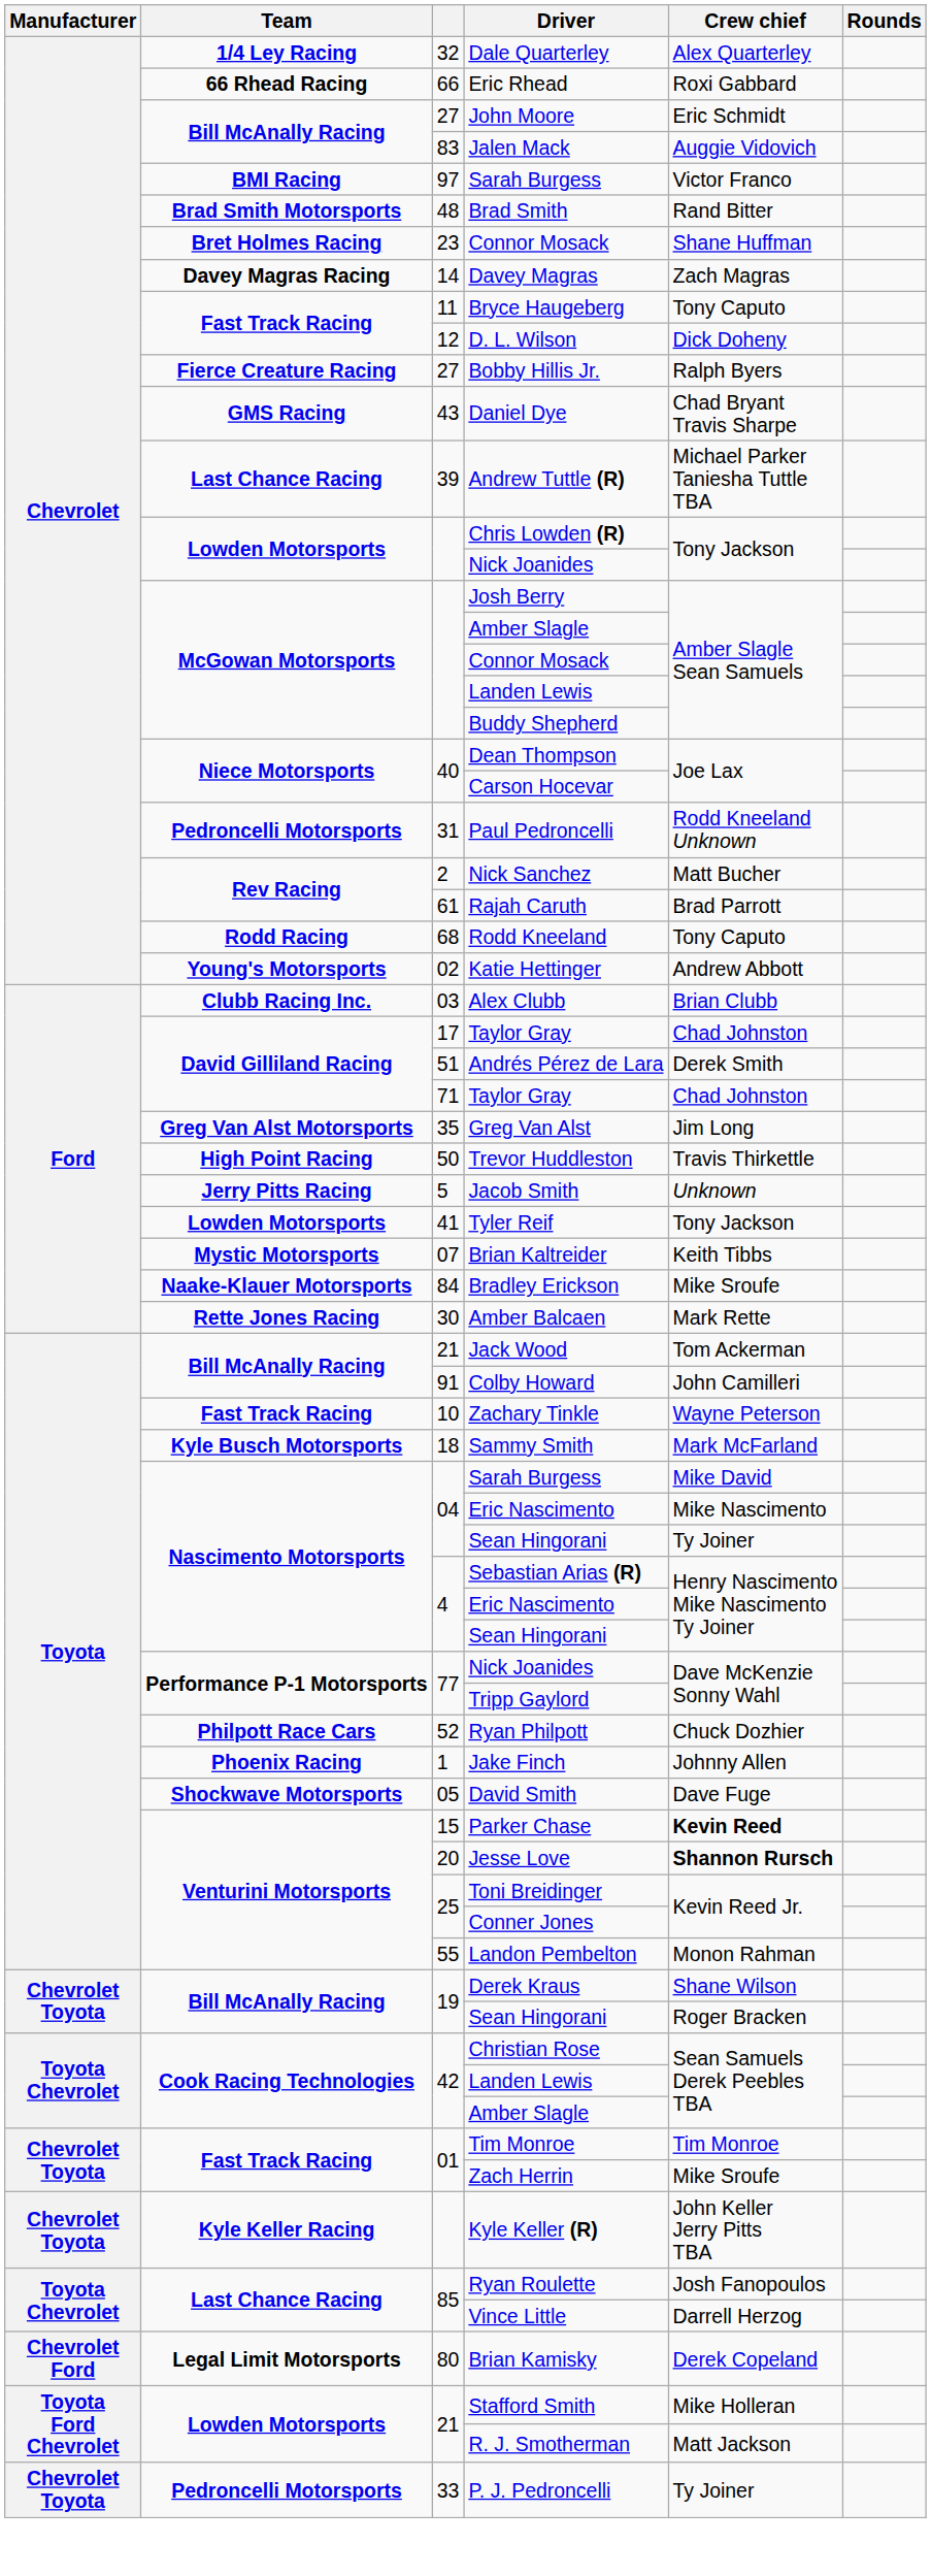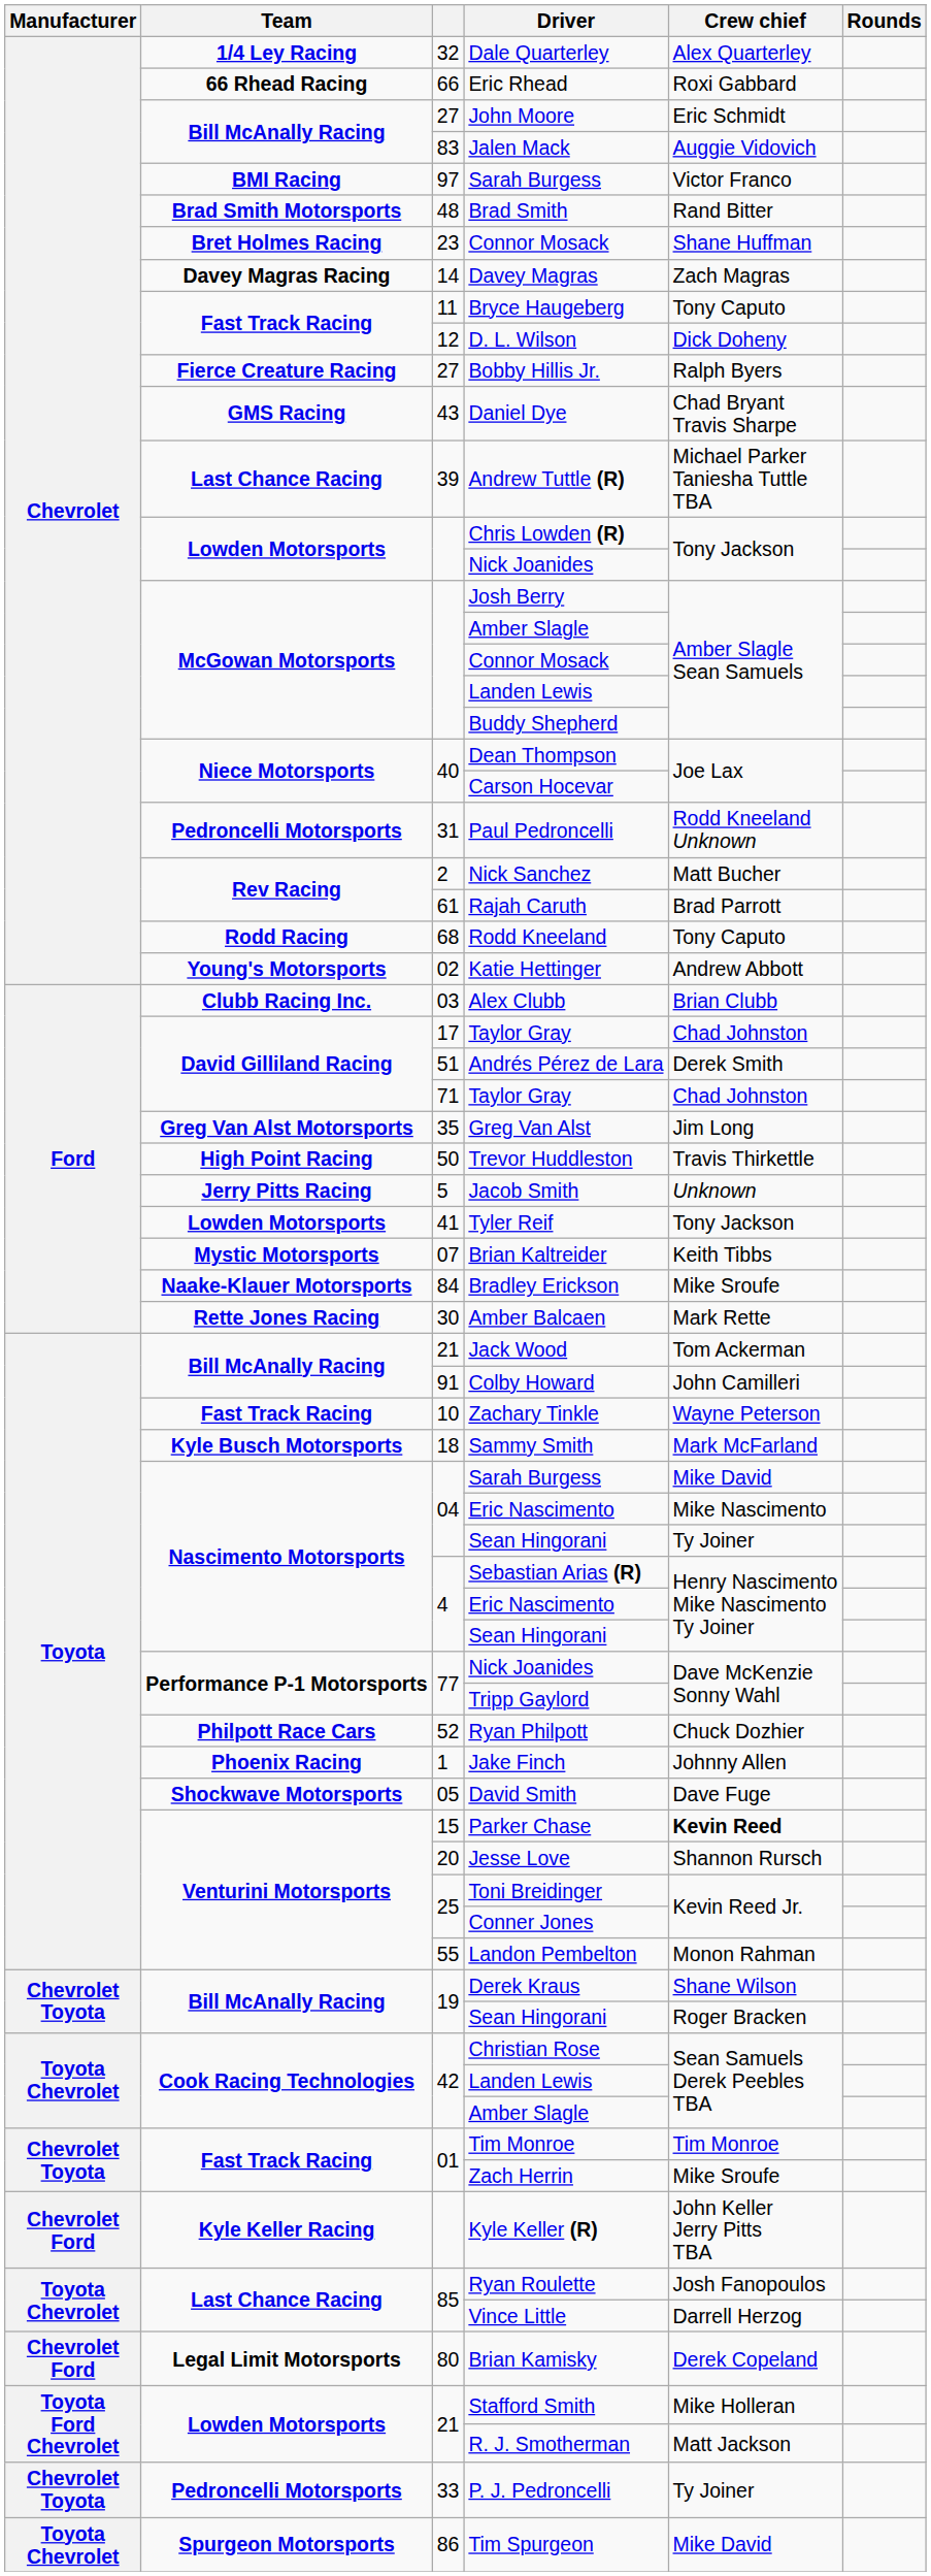 <table class="wikitable" style="font-size: 95%;">
 <tr>
 <th>Manufacturer</th>
 <th>Team</th>
 <th></th>
 <th>Driver</th>
 <th>Crew chief</th>
 <th>Rounds</th>
 </tr>
 <tr>
 <th rowspan=27><a href='#'>Chevrolet</a></th>
 <td style="text-align:center;"><strong><a href='#'>1/4 Ley Racing</a></strong></td>
 <td>32</td>
 <td><a href='#'>Dale Quarterley</a></td>
 <td><a href='#'>Alex Quarterley</a></td>
 <td></td>
 </tr>
 <tr>
 <td style="text-align:center;"><strong>66 Rhead Racing</strong></td>
 <td>66</td>
 <td>Eric Rhead</td>
 <td>Roxi Gabbard</td>
 <td></td>
 </tr>
 <tr>
 <td rowspan=2 style="text-align:center;"><strong><a href='#'>Bill McAnally Racing</a></strong></td>
 <td>27</td>
 <td><a href='#'>John Moore</a></td>
 <td>Eric Schmidt</td>
 <td></td>
 </tr>
 <tr>
 <td>83</td>
 <td><a href='#'>Jalen Mack</a></td>
 <td><a href='#'>Auggie Vidovich</a></td>
 <td></td>
 </tr>
 <tr>
 <td style="text-align:center;"><strong><a href='#'>BMI Racing</a></strong></td>
 <td>97</td>
 <td><a href='#'>Sarah Burgess</a></td>
 <td>Victor Franco</td>
 <td></td>
 </tr>
 <tr>
 <td style="text-align:center;"><strong><a href='#'>Brad Smith Motorsports</a></strong></td>
 <td>48</td>
 <td><a href='#'>Brad Smith</a></td>
 <td>Rand Bitter</td>
 <td></td>
 </tr>
 <tr>
 <td style="text-align:center;"><strong><a href='#'>Bret Holmes Racing</a></strong></td>
 <td>23</td>
 <td><a href='#'>Connor Mosack</a></td>
 <td><a href='#'>Shane Huffman</a></td>
 <td></td>
 </tr>
 <tr>
 <td style="text-align:center;"><strong>Davey Magras Racing</strong></td>
 <td>14</td>
 <td><a href='#'>Davey Magras</a></td>
 <td>Zach Magras</td>
 <td></td>
 </tr>
 <tr>
 <td rowspan=2 style="text-align:center;"><strong><a href='#'>Fast Track Racing</a></strong></td>
 <td>11</td>
 <td><a href='#'>Bryce Haugeberg</a></td>
 <td>Tony Caputo</td>
 <td></td>
 </tr>
 <tr>
 <td>12</td>
 <td><a href='#'>D. L. Wilson</a></td>
 <td><a href='#'>Dick Doheny</a></td>
 <td></td>
 </tr>
 <tr>
 <td style="text-align:center;"><strong><a href='#'>Fierce Creature Racing</a></strong></td>
 <td>27</td>
 <td><a href='#'>Bobby Hillis Jr.</a></td>
 <td>Ralph Byers</td>
 <td></td>
 </tr>
 <tr>
 <td style="text-align:center;"><strong><a href='#'>GMS Racing</a></strong></td>
 <td>43</td>
 <td><a href='#'>Daniel Dye</a></td>
 <td>Chad Bryant <small></small> <br> Travis Sharpe <small></small></td>
 <td></td>
 </tr>
 <tr>
 <td style="text-align:center;"><strong><a href='#'>Last Chance Racing</a></strong></td>
 <td>39</td>
 <td><a href='#'>Andrew Tuttle</a> <strong>(R)</strong></td>
 <td>Michael Parker <small></small> <br> Taniesha Tuttle <small></small> <br> TBA <small></small></td>
 <td></td>
 </tr>
 <tr>
 <td rowspan=2 style="text-align:center;"><strong><a href='#'>Lowden Motorsports</a></strong></td>
 <td rowspan=2></td>
 <td><a href='#'>Chris Lowden</a> <strong>(R)</strong></td>
 <td rowspan=2>Tony Jackson</td>
 <td></td>
 </tr>
 <tr>
 <td><a href='#'>Nick Joanides</a></td>
 <td></td>
 </tr>
 <tr>
 <td rowspan=5 style="text-align:center;"><strong><a href='#'>McGowan Motorsports</a></strong></td>
 <td rowspan=5></td>
 <td><a href='#'>Josh Berry</a></td>
 <td rowspan=5><a href='#'>Amber Slagle</a> <small></small> <br> Sean Samuels <small></small></td>
 <td></td>
 </tr>
 <tr>
 <td><a href='#'>Amber Slagle</a></td>
 <td></td>
 </tr>
 <tr>
 <td><a href='#'>Connor Mosack</a></td>
 <td></td>
 </tr>
 <tr>
 <td><a href='#'>Landen Lewis</a></td>
 <td></td>
 </tr>
 <tr>
 <td><a href='#'>Buddy Shepherd</a></td>
 <td></td>
 </tr>
 <tr>
 <td rowspan=2 style="text-align:center;"><strong><a href='#'>Niece Motorsports</a></strong></td>
 <td rowspan=2>40</td>
 <td><a href='#'>Dean Thompson</a></td>
 <td rowspan=2>Joe Lax</td>
 <td></td>
 </tr>
 <tr>
 <td><a href='#'>Carson Hocevar</a></td>
 <td></td>
 </tr>
 <tr>
 <td style="text-align:center;"><strong><a href='#'>Pedroncelli Motorsports</a></strong></td>
 <td>31</td>
 <td><a href='#'>Paul Pedroncelli</a></td>
 <td><a href='#'>Rodd Kneeland</a> <small></small> <br> <em>Unknown</em> <small></small></td>
 <td></td>
 </tr>
 <tr>
 <td rowspan=2 style="text-align:center;"><strong><a href='#'>Rev Racing</a></strong></td>
 <td>2</td>
 <td><a href='#'>Nick Sanchez</a></td>
 <td>Matt Bucher</td>
 <td></td>
 </tr>
 <tr>
 <td>61</td>
 <td><a href='#'>Rajah Caruth</a></td>
 <td>Brad Parrott</td>
 <td></td>
 </tr>
 <tr>
 <td style="text-align:center;"><strong><a href='#'>Rodd Racing</a></strong></td>
 <td>68</td>
 <td><a href='#'>Rodd Kneeland</a></td>
 <td>Tony Caputo</td>
 <td></td>
 </tr>
 <tr>
 <td style="text-align:center;"><strong><a href='#'>Young's Motorsports</a></strong></td>
 <td>02</td>
 <td><a href='#'>Katie Hettinger</a></td>
 <td>Andrew Abbott</td>
 <td></td>
 </tr>
 <tr>
 <th rowspan=11><a href='#'>Ford</a></th>
 <td style="text-align:center;"><strong><a href='#'>Clubb Racing Inc.</a></strong></td>
 <td>03</td>
 <td><a href='#'>Alex Clubb</a></td>
 <td><a href='#'>Brian Clubb</a></td>
 <td></td>
 </tr>
 <tr>
 <td rowspan=3 style="text-align:center;"><strong><a href='#'>David Gilliland Racing</a></strong></td>
 <td>17</td>
 <td><a href='#'>Taylor Gray</a></td>
 <td><a href='#'>Chad Johnston</a></td>
 <td></td>
 </tr>
 <tr>
 <td>51</td>
 <td><a href='#'>Andrés Pérez de Lara</a></td>
 <td>Derek Smith</td>
 <td></td>
 </tr>
 <tr>
 <td>71</td>
 <td><a href='#'>Taylor Gray</a></td>
 <td><a href='#'>Chad Johnston</a></td>
 <td></td>
 </tr>
 <tr>
 <td style="text-align:center;"><strong><a href='#'>Greg Van Alst Motorsports</a></strong></td>
 <td>35</td>
 <td><a href='#'>Greg Van Alst</a></td>
 <td>Jim Long</td>
 <td></td>
 </tr>
 <tr>
 <td style="text-align:center;"><strong><a href='#'>High Point Racing</a></strong></td>
 <td>50</td>
 <td><a href='#'>Trevor Huddleston</a></td>
 <td>Travis Thirkettle</td>
 <td></td>
 </tr>
 <tr>
 <td style="text-align:center;"><strong><a href='#'>Jerry Pitts Racing</a></strong></td>
 <td>5</td>
 <td><a href='#'>Jacob Smith</a></td>
 <td><em>Unknown</em></td>
 <td></td>
 </tr>
 <tr>
 <td style="text-align:center;"><strong><a href='#'>Lowden Motorsports</a></strong></td>
 <td>41</td>
 <td><a href='#'>Tyler Reif</a></td>
 <td>Tony Jackson</td>
 <td></td>
 </tr>
 <tr>
 <td style="text-align:center;"><strong><a href='#'>Mystic Motorsports</a></strong></td>
 <td>07</td>
 <td><a href='#'>Brian Kaltreider</a></td>
 <td>Keith Tibbs</td>
 <td></td>
 </tr>
 <tr>
 <td style="text-align:center;"><strong><a href='#'>Naake-Klauer Motorsports</a></strong></td>
 <td>84</td>
 <td><a href='#'>Bradley Erickson</a></td>
 <td>Mike Sroufe</td>
 <td></td>
 </tr>
 <tr>
 <td style="text-align:center;"><strong><a href='#'>Rette Jones Racing</a></strong></td>
 <td>30</td>
 <td><a href='#'>Amber Balcaen</a></td>
 <td>Mark Rette</td>
 <td></td>
 </tr>
 <tr>
 <th rowspan=20><a href='#'>Toyota</a></th>
 <td rowspan=2 style="text-align:center;"><strong><a href='#'>Bill McAnally Racing</a></strong></td>
 <td>21</td>
 <td><a href='#'>Jack Wood</a></td>
 <td>Tom Ackerman</td>
 <td></td>
 </tr>
 <tr>
 <td>91</td>
 <td><a href='#'>Colby Howard</a></td>
 <td>John Camilleri</td>
 <td></td>
 </tr>
 <tr>
 <td style="text-align:center;"><strong><a href='#'>Fast Track Racing</a></strong></td>
 <td>10</td>
 <td><a href='#'>Zachary Tinkle</a></td>
 <td><a href='#'>Wayne Peterson</a></td>
 <td></td>
 </tr>
 <tr>
 <td style="text-align:center;"><strong><a href='#'>Kyle Busch Motorsports</a></strong></td>
 <td>18</td>
 <td><a href='#'>Sammy Smith</a></td>
 <td><a href='#'>Mark McFarland</a></td>
 <td></td>
 </tr>
 <tr>
 <td rowspan=6 style="text-align:center;"><strong><a href='#'>Nascimento Motorsports</a></strong></td>
 <td rowspan=3>04</td>
 <td><a href='#'>Sarah Burgess</a></td>
 <td><a href='#'>Mike David</a></td>
 <td></td>
 </tr>
 <tr>
 <td><a href='#'>Eric Nascimento</a></td>
 <td>Mike Nascimento</td>
 <td></td>
 </tr>
 <tr>
 <td><a href='#'>Sean Hingorani</a></td>
 <td>Ty Joiner</td>
 <td></td>
 </tr>
 <tr>
 <td rowspan=3>4</td>
 <td><a href='#'>Sebastian Arias</a> <strong>(R)</strong></td>
 <td rowspan=3>Henry Nascimento <small></small> <br> Mike Nascimento <small></small> <br> Ty Joiner <small></small></td>
 <td></td>
 </tr>
 <tr>
 <td><a href='#'>Eric Nascimento</a></td>
 <td></td>
 </tr>
 <tr>
 <td><a href='#'>Sean Hingorani</a></td>
 <td></td>
 </tr>
 <tr>
 <td rowspan=2 style="text-align:center;"><strong>Performance P-1 Motorsports</strong></td>
 <td rowspan=2>77</td>
 <td><a href='#'>Nick Joanides</a></td>
 <td rowspan=2>Dave McKenzie <small></small> <br> Sonny Wahl <small></small></td>
 <td></td>
 </tr>
 <tr>
 <td><a href='#'>Tripp Gaylord</a></td>
 <td></td>
 </tr>
 <tr>
 <td style="text-align:center;"><strong><a href='#'>Philpott Race Cars</a></strong></td>
 <td>52</td>
 <td><a href='#'>Ryan Philpott</a></td>
 <td>Chuck Dozhier</td>
 <td></td>
 </tr>
 <tr>
 <td style="text-align:center;"><strong><a href='#'>Phoenix Racing</a></strong></td>
 <td>1</td>
 <td><a href='#'>Jake Finch</a></td>
 <td>Johnny Allen</td>
 <td></td>
 </tr>
 <tr>
 <td style="text-align:center;"><strong><a href='#'>Shockwave Motorsports</a></strong></td>
 <td>05</td>
 <td><a href='#'>David Smith</a></td>
 <td>Dave Fuge</td>
 <td></td>
 </tr>
 <tr>
 <td rowspan=5 style="text-align:center;"><strong><a href='#'>Venturini Motorsports</a></strong></td>
 <td>15</td>
 <td><a href='#'>Parker Chase</a></td>
 <td><strong>Kevin Reed</strong></td>
 <td></td>
 </tr>
 <tr>
 <td>20</td>
 <td><a href='#'>Jesse Love</a></td>
-<td><strong>Shannon Rursch</strong></td>
+<td>Shannon Rursch</td>
 <td></td>
 </tr>
 <tr>
 <td rowspan=2>25</td>
 <td><a href='#'>Toni Breidinger</a></td>
 <td rowspan=2>Kevin Reed Jr.</td>
 <td></td>
 </tr>
 <tr>
 <td><a href='#'>Conner Jones</a></td>
 <td></td>
 </tr>
 <tr>
 <td>55</td>
 <td><a href='#'>Landon Pembelton</a></td>
 <td>Monon Rahman</td>
 <td></td>
 </tr>
 <tr>
 <th rowspan=2><a href='#'>Chevrolet</a> <small></small> <br> <a href='#'>Toyota</a> <small></small></th>
 <td rowspan=2 style="text-align:center;"><strong><a href='#'>Bill McAnally Racing</a></strong></td>
 <td rowspan=2>19</td>
 <td><a href='#'>Derek Kraus</a></td>
 <td><a href='#'>Shane Wilson</a></td>
 <td></td>
 </tr>
 <tr>
 <td><a href='#'>Sean Hingorani</a></td>
 <td>Roger Bracken</td>
 <td></td>
 </tr>
 <tr>
 <th rowspan=3><a href='#'>Toyota</a> <small></small> <br> <a href='#'>Chevrolet</a> <small></small></th>
 <td rowspan=3 style="text-align:center;"><strong><a href='#'>Cook Racing Technologies</a></strong></td>
 <td rowspan=3>42</td>
 <td><a href='#'>Christian Rose</a></td>
 <td rowspan=3>Sean Samuels <small></small> <br> Derek Peebles <small></small> <br> TBA <small></small></td>
 <td></td>
 </tr>
 <tr>
 <td><a href='#'>Landen Lewis</a></td>
 <td></td>
 </tr>
 <tr>
 <td><a href='#'>Amber Slagle</a></td>
 <td></td>
 </tr>
 <tr>
 <th rowspan=2><a href='#'>Chevrolet</a> <small></small> <br> <a href='#'>Toyota</a> <small></small></th>
 <td rowspan=2 style="text-align:center;"><strong><a href='#'>Fast Track Racing</a></strong></td>
 <td rowspan=2>01</td>
 <td><a href='#'>Tim Monroe</a></td>
 <td><a href='#'>Tim Monroe</a></td>
 <td></td>
 </tr>
 <tr>
 <td><a href='#'>Zach Herrin</a></td>
 <td>Mike Sroufe</td>
 <td></td>
 </tr>
 <tr>
-<th><a href='#'>Chevrolet</a> <small></small> <br> <a href='#'>Toyota</a> <small></small></th>
+<th><a href='#'>Chevrolet</a> <small></small> <br> <a href='#'>Ford</a> <small></small></th>
 <td style="text-align:center;"><strong><a href='#'>Kyle Keller Racing</a></strong></td>
 <td></td>
 <td><a href='#'>Kyle Keller</a> <strong>(R)</strong></td>
 <td>John Keller <small></small> <br> Jerry Pitts <small></small> <br> TBA <small></small></td>
 <td></td>
 </tr>
 <tr>
 <th rowspan=2><a href='#'>Toyota</a> <small></small> <br> <a href='#'>Chevrolet</a> <small></small></th>
 <td rowspan=2 style="text-align:center;"><strong><a href='#'>Last Chance Racing</a></strong></td>
 <td rowspan=2>85</td>
 <td><a href='#'>Ryan Roulette</a></td>
 <td>Josh Fanopoulos</td>
 <td></td>
 </tr>
 <tr>
 <td><a href='#'>Vince Little</a></td>
 <td>Darrell Herzog</td>
 <td></td>
 </tr>
 <tr>
 <th><a href='#'>Chevrolet</a> <small></small> <br> <a href='#'>Ford</a> <small></small></th>
 <td style="text-align:center;"><strong>Legal Limit Motorsports</strong></td>
 <td>80</td>
 <td><a href='#'>Brian Kamisky</a></td>
 <td><a href='#'>Derek Copeland</a></td>
 <td></td>
 </tr>
 <tr>
 <th rowspan=2><a href='#'>Toyota</a> <small></small> <br> <a href='#'>Ford</a> <small></small> <br> <a href='#'>Chevrolet</a> <small></small></th>
 <td rowspan=2 style="text-align:center;"><strong><a href='#'>Lowden Motorsports</a></strong></td>
 <td rowspan=2>21</td>
 <td><a href='#'>Stafford Smith</a></td>
 <td>Mike Holleran</td>
 <td></td>
 </tr>
 <tr>
 <td><a href='#'>R. J. Smotherman</a></td>
 <td>Matt Jackson</td>
 <td></td>
 </tr>
 <tr>
 <th><a href='#'>Chevrolet</a> <small></small> <br> <a href='#'>Toyota</a> <small></small></th>
 <td style="text-align:center;"><strong><a href='#'>Pedroncelli Motorsports</a></strong></td>
 <td>33</td>
 <td><a href='#'>P. J. Pedroncelli</a></td>
 <td>Ty Joiner</td>
 <td></td>
 </tr>
+<tr>
+<th><a href='#'>Toyota</a> <small></small> <br> <a href='#'>Chevrolet</a> <small></small></th>
+<td style="text-align:center;"><strong><a href='#'>Spurgeon Motorsports</a></strong></td>
+<td>86</td>
+<td><a href='#'>Tim Spurgeon</a></td>
+<td><a href='#'>Mike David</a></td>
+<td></td>
+</tr>
 </table>
